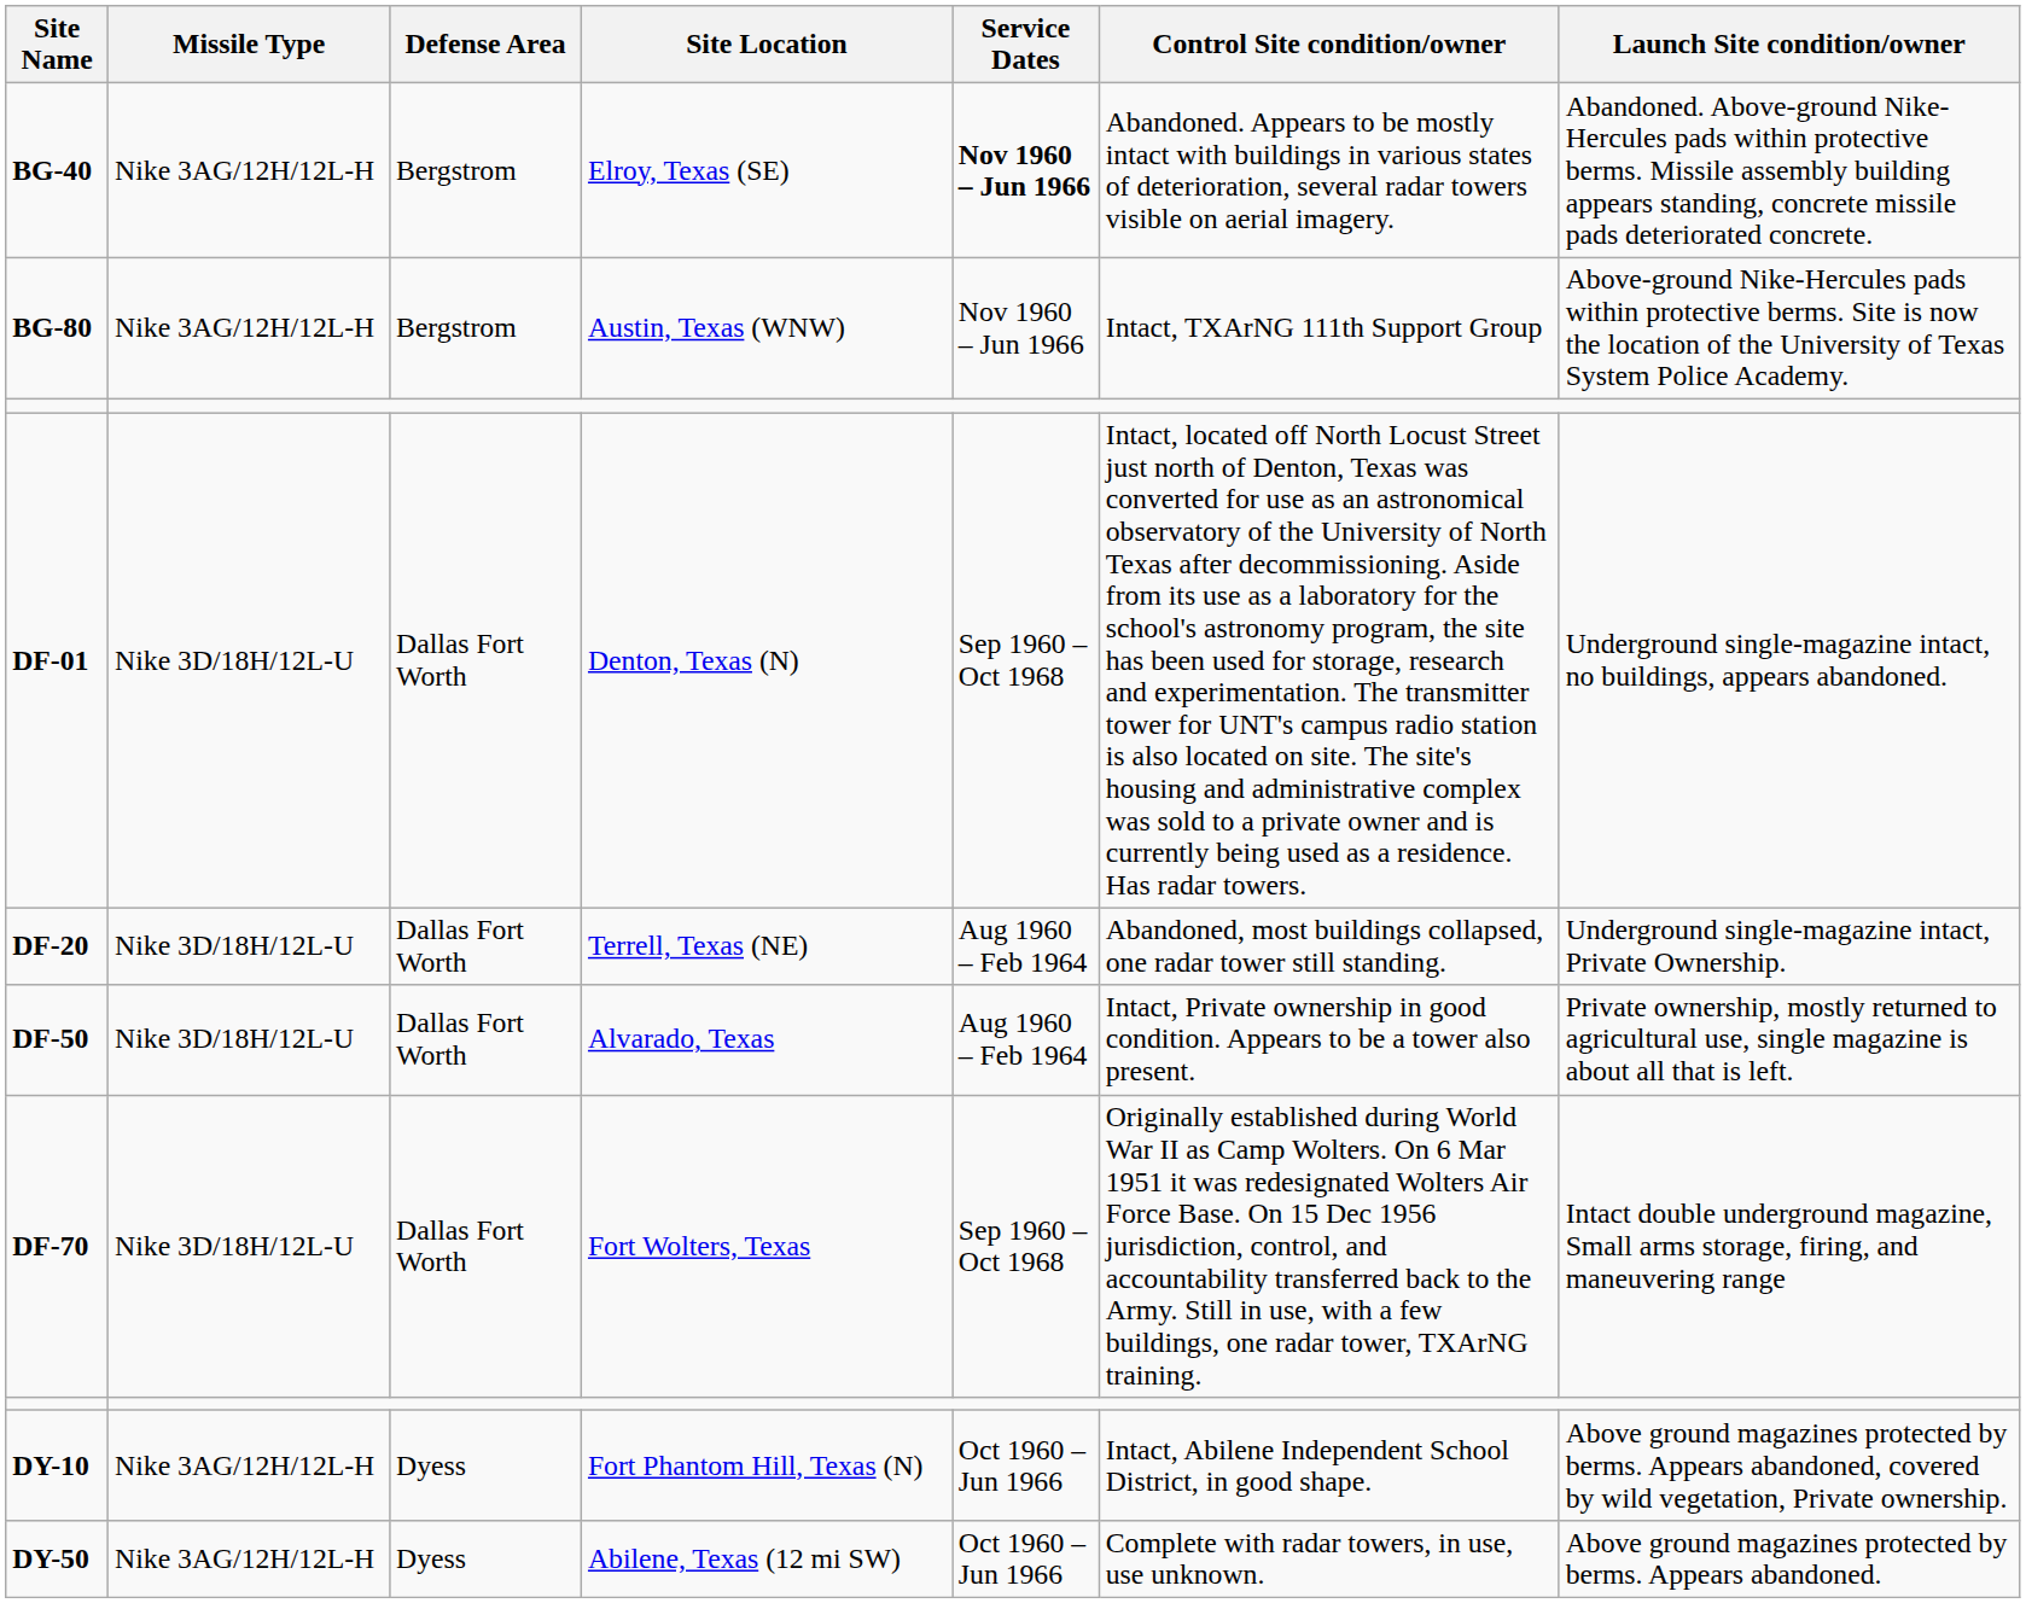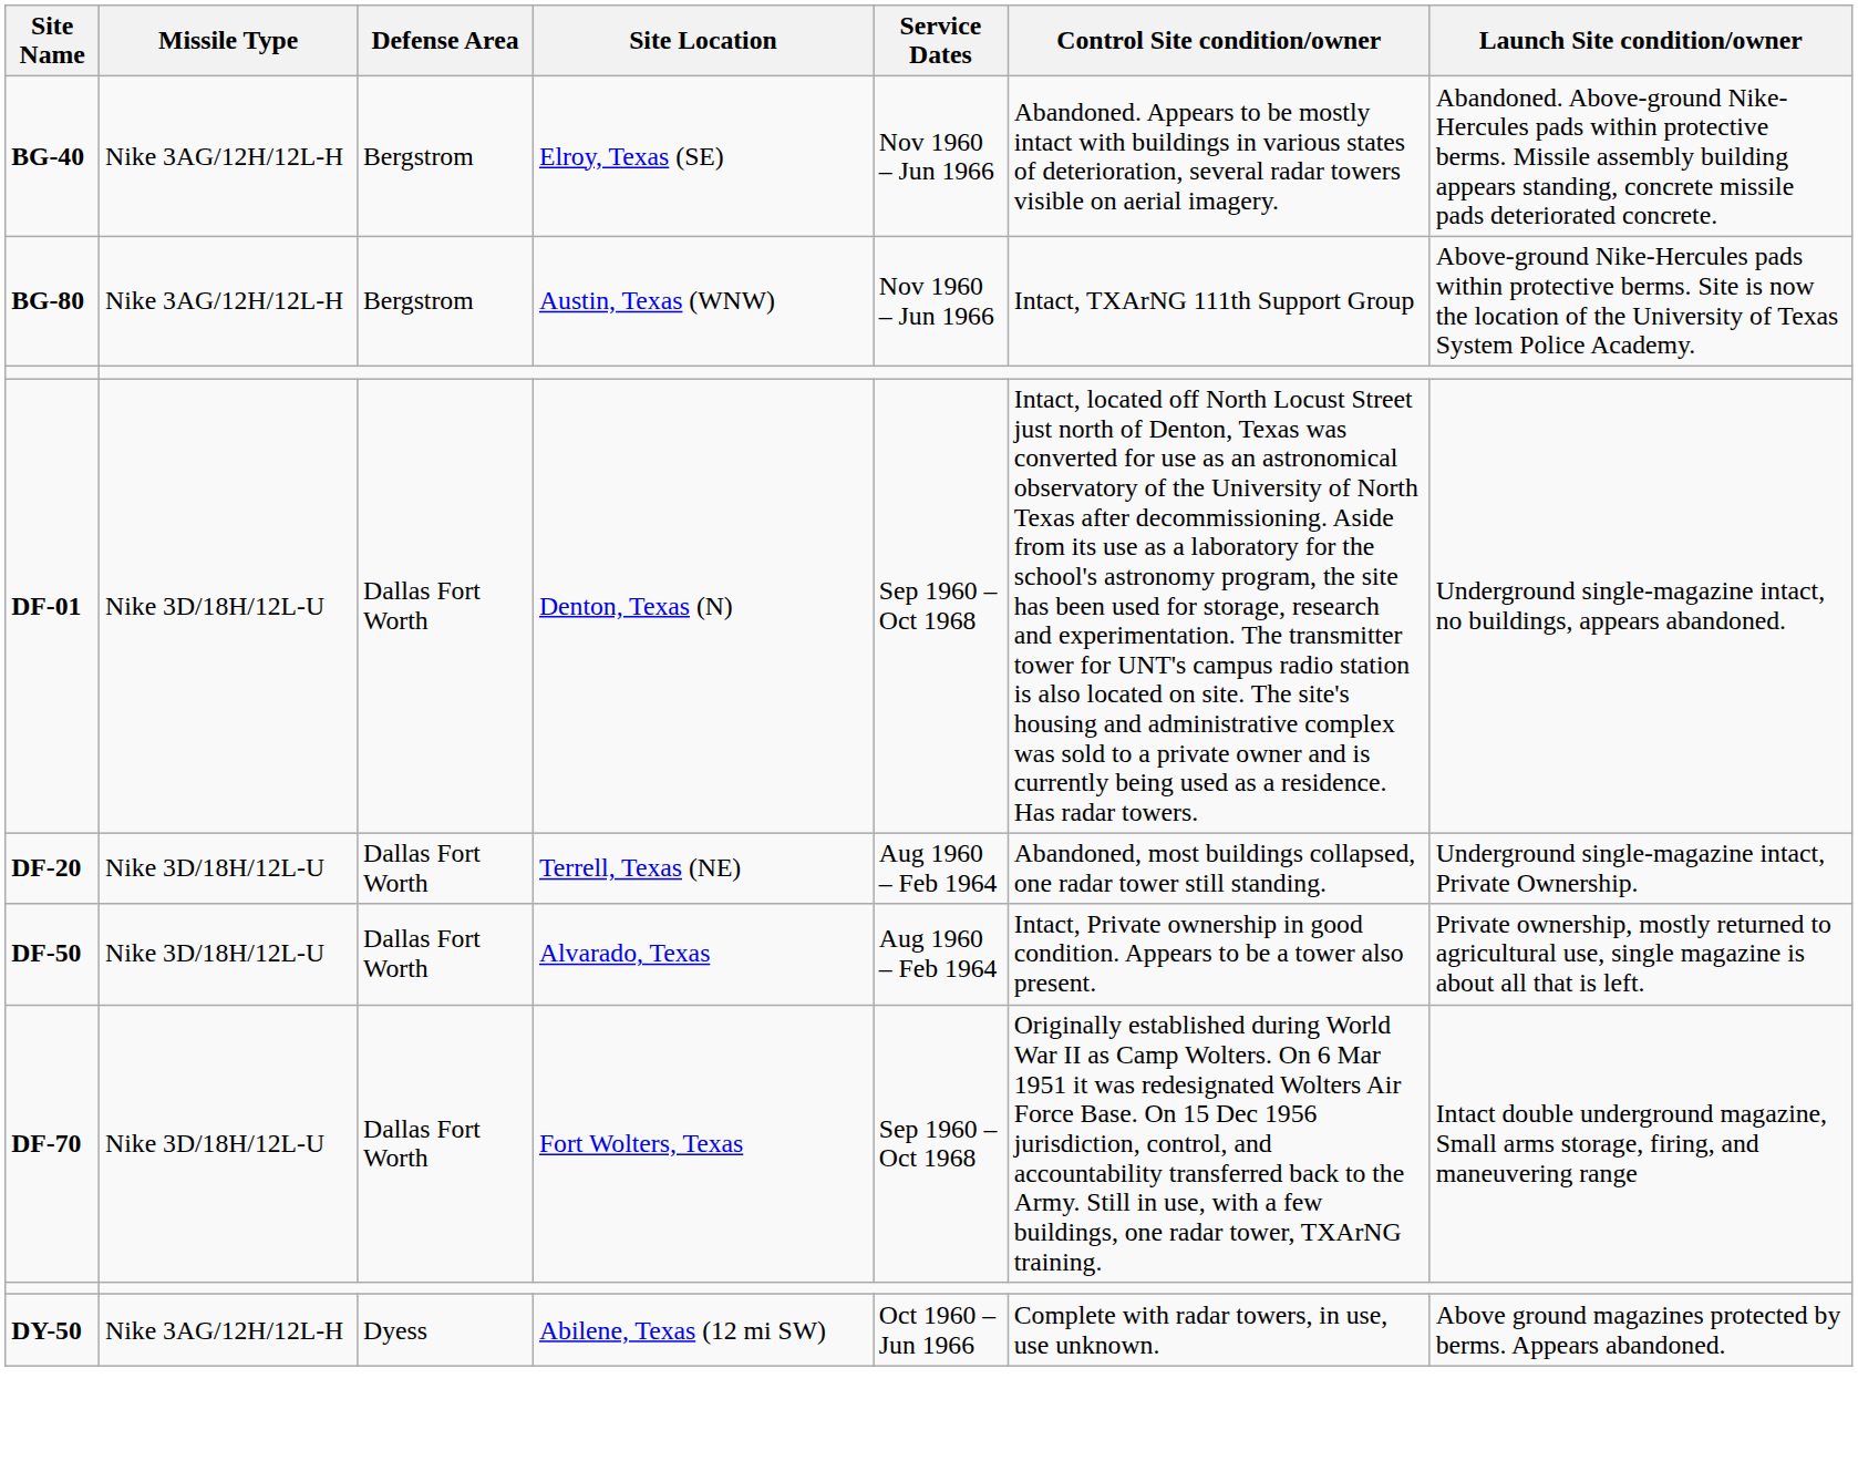 <table class="wikitable sortable">
 <tr>
 <th scope="col" style="width:50px;">Site Name</th>
 <th scope="col" style="width:150px;">Missile Type</th>
 <th scope="col" style="width:100px;">Defense Area</th>
 <th scope="col" style="width:200px;">Site Location</th>
 <th scope="col" style="width:75px;">Service Dates</th>
 <th scope="col" style="width:250px;">Control Site condition/owner</th>
 <th scope="col" style="width:250px;">Launch Site condition/owner</th>
 </tr>
 <tr>
 <td><strong>BG-40</strong></td>
 <td>Nike 3AG/12H/12L-H</td>
 <td>Bergstrom</td>
 <td><a href='#'>Elroy, Texas</a> (SE)</td>
-<td><strong>Nov 1960 – Jun 1966</strong></td>
+<td>Nov 1960 – Jun 1966</td>
 <td>Abandoned. Appears to be mostly intact with buildings in various states of deterioration, several radar towers visible on aerial imagery.<br></td>
 <td>Abandoned. Above-ground Nike-Hercules pads within protective berms. Missile assembly building appears standing, concrete missile pads deteriorated concrete.<br></td>
 </tr>
 <tr>
 <td><strong>BG-80</strong></td>
 <td>Nike 3AG/12H/12L-H</td>
 <td>Bergstrom</td>
 <td><a href='#'>Austin, Texas</a> (WNW)</td>
 <td>Nov 1960 – Jun 1966</td>
 <td>Intact, TXArNG 111th Support Group<br></td>
 <td>Above-ground Nike-Hercules pads within protective berms. Site is now the location of the University of Texas System Police Academy. <br></td>
 </tr>
 <tr>
 <td></td>
 </tr>
 <tr>
 <td><strong>DF-01</strong></td>
 <td>Nike 3D/18H/12L-U</td>
 <td>Dallas Fort Worth</td>
 <td><a href='#'>Denton, Texas</a> (N)</td>
 <td>Sep 1960 – Oct 1968</td>
 <td>Intact, located off North Locust Street just north of Denton, Texas was converted for use as an astronomical observatory of the University of North Texas after decommissioning. Aside from its use as a laboratory for the school's astronomy program, the site has been used for storage, research and experimentation. The transmitter tower for UNT's campus radio station is also located on site. The site's housing and administrative complex was sold to a private owner and is currently being used as a residence. Has radar towers.<br></td>
 <td>Underground single-magazine intact, no buildings, appears abandoned.<br></td>
 </tr>
 <tr>
 <td><strong>DF-20</strong></td>
 <td>Nike 3D/18H/12L-U</td>
 <td>Dallas Fort Worth</td>
 <td><a href='#'>Terrell, Texas</a> (NE)</td>
 <td>Aug 1960 – Feb 1964</td>
 <td>Abandoned, most buildings collapsed, one radar tower still standing.<br></td>
 <td>Underground single-magazine intact, Private Ownership.<br></td>
 </tr>
 <tr>
 <td><strong>DF-50</strong></td>
 <td>Nike 3D/18H/12L-U</td>
 <td>Dallas Fort Worth</td>
 <td><a href='#'>Alvarado, Texas</a></td>
 <td>Aug 1960 – Feb 1964</td>
 <td>Intact, Private ownership in good condition. Appears to be a tower also present.<br></td>
 <td>Private ownership, mostly returned to agricultural use, single magazine is about all that is left.<br></td>
 </tr>
 <tr>
 <td><strong>DF-70</strong></td>
 <td>Nike 3D/18H/12L-U</td>
 <td>Dallas Fort Worth</td>
 <td><a href='#'>Fort Wolters, Texas</a></td>
 <td>Sep 1960 – Oct 1968</td>
 <td>Originally established during World War II as Camp Wolters. On 6 Mar 1951 it was redesignated Wolters Air Force Base. On 15 Dec 1956 jurisdiction, control, and accountability transferred back to the Army. Still in use, with a few buildings, one radar tower, TXArNG training.<br></td>
 <td>Intact double underground magazine, Small arms storage, firing, and maneuvering range<br></td>
 </tr>
 <tr>
 <td></td>
 </tr>
 <tr>
-<td><strong>DY-10</strong></td>
-<td>Nike 3AG/12H/12L-H</td>
-<td>Dyess</td>
-<td><a href='#'>Fort Phantom Hill, Texas</a> (N)</td>
-<td>Oct 1960 – Jun 1966</td>
-<td>Intact, Abilene Independent School District, in good shape.<br></td>
-<td>Above ground magazines protected by berms. Appears abandoned, covered by wild vegetation, Private ownership.<br></td>
-</tr>
-<tr>
 <td><strong>DY-50</strong></td>
 <td>Nike 3AG/12H/12L-H</td>
 <td>Dyess</td>
 <td><a href='#'>Abilene, Texas</a> (12 mi SW)</td>
 <td>Oct 1960 – Jun 1966</td>
 <td>Complete with radar towers, in use, use unknown.<br></td>
 <td>Above ground magazines protected by berms. Appears abandoned.<br></td>
 </tr>
 </table>
